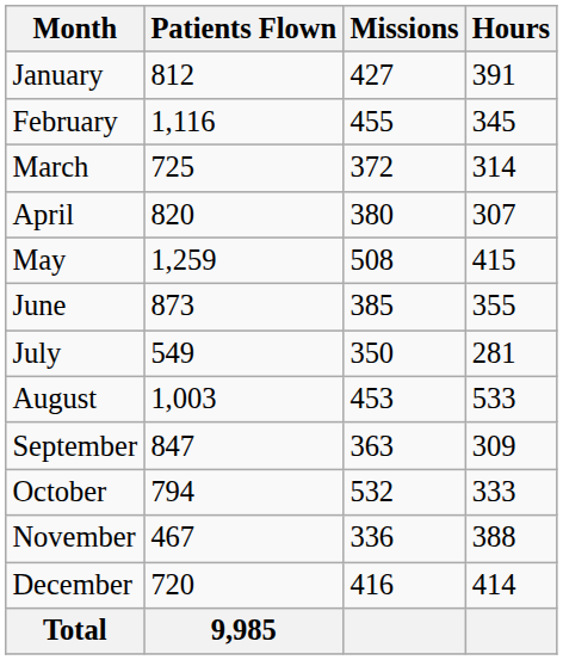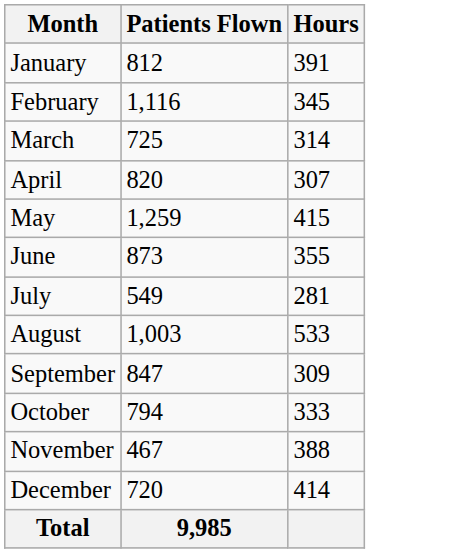 <table class="wikitable">
 <tr>
 <th>Month</th>
 <th>Patients Flown</th>
-<th>Missions</th>
 <th>Hours</th>
 </tr>
 <tr>
 <td>January</td>
 <td>812</td>
-<td>427</td>
 <td>391</td>
 </tr>
 <tr>
 <td>February</td>
 <td>1,116</td>
-<td>455</td>
 <td>345</td>
 </tr>
 <tr>
 <td>March</td>
 <td>725</td>
-<td>372</td>
 <td>314</td>
 </tr>
 <tr>
 <td>April</td>
 <td>820</td>
-<td>380</td>
 <td>307</td>
 </tr>
 <tr>
 <td>May</td>
 <td>1,259</td>
-<td>508</td>
 <td>415</td>
 </tr>
 <tr>
 <td>June</td>
 <td>873</td>
-<td>385</td>
 <td>355</td>
 </tr>
 <tr>
 <td>July</td>
 <td>549</td>
-<td>350</td>
 <td>281</td>
 </tr>
 <tr>
 <td>August</td>
 <td>1,003</td>
-<td>453</td>
 <td>533</td>
 </tr>
 <tr>
 <td>September</td>
 <td>847</td>
-<td>363</td>
 <td>309</td>
 </tr>
 <tr>
 <td>October</td>
 <td>794</td>
-<td>532</td>
 <td>333</td>
 </tr>
 <tr>
 <td>November</td>
 <td>467</td>
-<td>336</td>
 <td>388</td>
 </tr>
 <tr>
 <td>December</td>
 <td>720</td>
-<td>416</td>
 <td>414</td>
 </tr>
 <tr>
 <th>Total</th>
 <th>9,985</th>
 <th></th>
-<th></th>
 </tr>
 </table>
